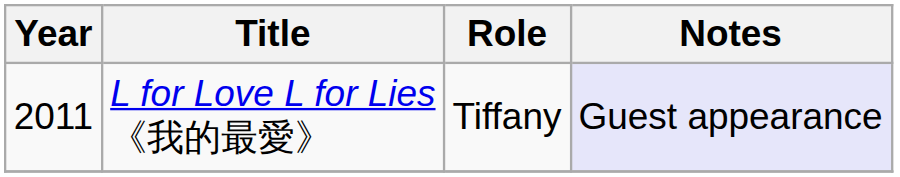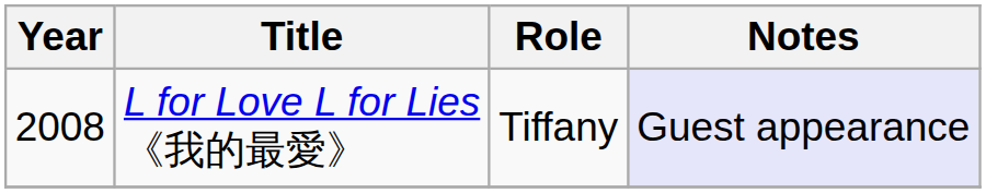 <table class="wikitable">
 <tr>
 <th>Year</th>
 <th>Title</th>
 <th>Role</th>
 <th>Notes</th>
 </tr>
 <tr>
-<td>2011</td>
+<td>2008</td>
 <td><em><a href='#'>L for Love L for Lies</a></em><br>《我的最愛》</td>
 <td>Tiffany</td>
 <td style="background: lavender;">Guest appearance</td>
 </tr>
 <tr>
 </tr>
 </table>
